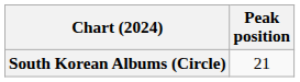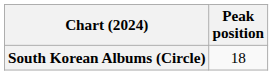 <table class="wikitable plainrowheaders" style="text-align:center">
 <tr>
 <th scope="col">Chart (2024)</th>
 <th scope="col">Peak<br>position</th>
 </tr>
 <tr>
 <th scope="row">South Korean Albums (Circle)</th>
-<td>21</td>
+<td>18</td>
 </tr>
 </table>
